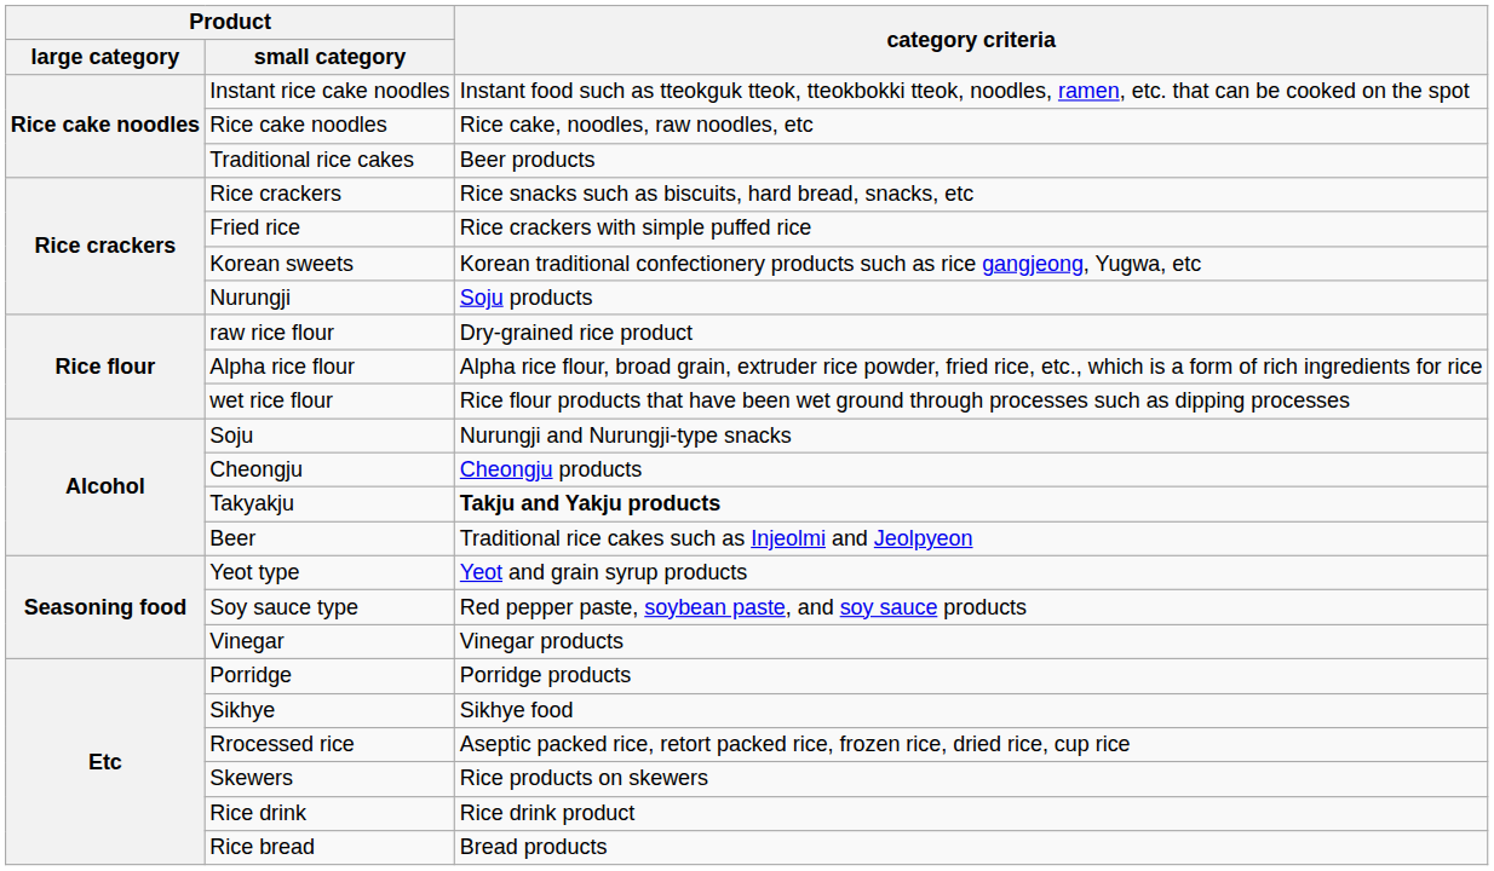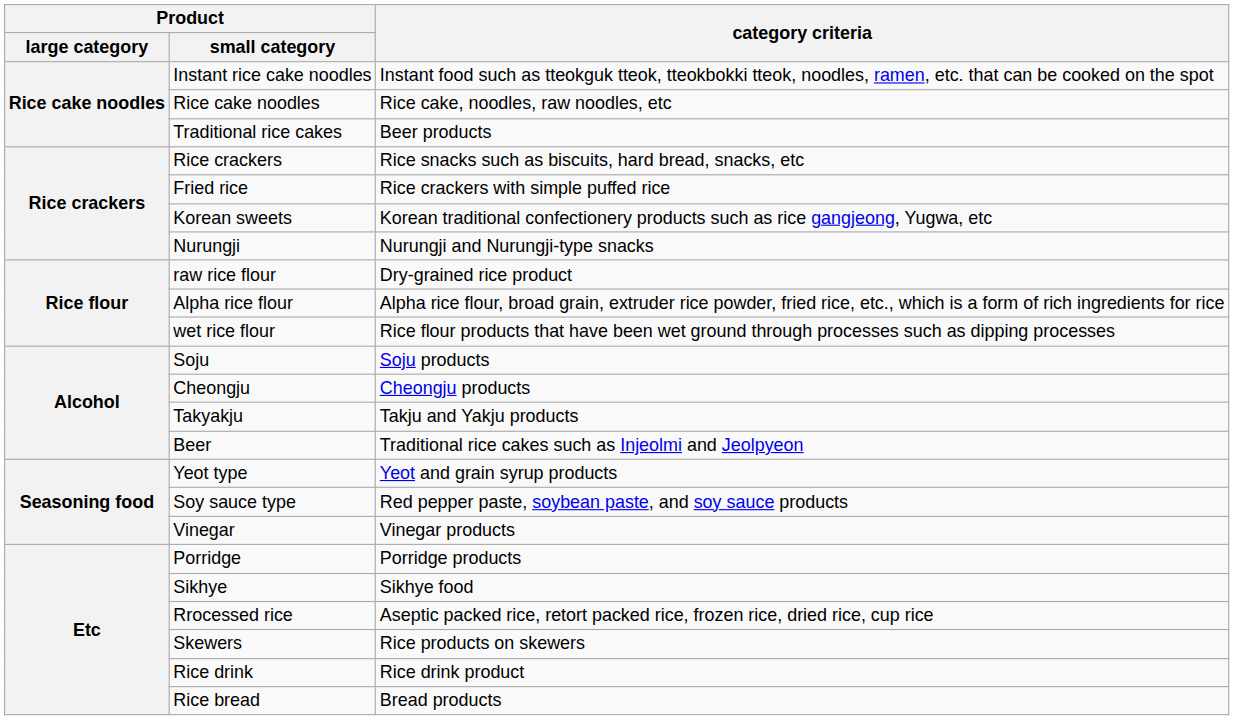 <table class="wikitable">
 <tr>
 <th colspan="2">Product</th>
 <th rowspan="2">category criteria</th>
 </tr>
 <tr>
 <th>large category</th>
 <th>small category</th>
 </tr>
 <tr>
 <th rowspan="3">Rice cake noodles</th>
 <td>Instant rice cake noodles</td>
 <td>Instant food such as tteokguk tteok, tteokbokki tteok, noodles, <a href='#'>ramen</a>, etc. that can be cooked on the spot</td>
 </tr>
 <tr>
 <td>Rice cake noodles</td>
 <td>Rice cake, noodles, raw noodles, etc</td>
 </tr>
 <tr>
 <td>Traditional rice cakes</td>
 <td>Beer products</td>
 </tr>
 <tr>
 <th rowspan="4">Rice crackers</th>
 <td>Rice crackers</td>
 <td>Rice snacks such as biscuits, hard bread, snacks, etc</td>
 </tr>
 <tr>
 <td>Fried rice</td>
 <td>Rice crackers with simple puffed rice</td>
 </tr>
 <tr>
 <td>Korean sweets</td>
 <td>Korean traditional confectionery products such as rice <a href='#'>gangjeong</a>, Yugwa, etc</td>
 </tr>
 <tr>
 <td>Nurungji</td>
-<td><a href='#'>Soju</a> products</td>
+<td>Nurungji and Nurungji-type snacks</td>
 </tr>
 <tr>
 <th rowspan="3">Rice flour</th>
 <td>raw rice flour</td>
 <td>Dry-grained rice product</td>
 </tr>
 <tr>
 <td>Alpha rice flour</td>
 <td>Alpha rice flour, broad grain, extruder rice powder, fried rice, etc., which is a form of rich ingredients for rice</td>
 </tr>
 <tr>
 <td>wet rice flour</td>
 <td>Rice flour products that have been wet ground through processes such as dipping processes</td>
 </tr>
 <tr>
 <th rowspan="4">Alcohol</th>
 <td>Soju</td>
-<td>Nurungji and Nurungji-type snacks</td>
+<td><a href='#'>Soju</a> products</td>
 </tr>
 <tr>
 <td>Cheongju</td>
 <td><a href='#'>Cheongju</a> products</td>
 </tr>
 <tr>
 <td>Takyakju</td>
-<td><strong>Takju and Yakju products</strong></td>
+<td>Takju and Yakju products</td>
 </tr>
 <tr>
 <td>Beer</td>
 <td>Traditional rice cakes such as <a href='#'>Injeolmi</a> and <a href='#'>Jeolpyeon</a></td>
 </tr>
 <tr>
 <th rowspan="3">Seasoning food</th>
 <td>Yeot type</td>
 <td><a href='#'>Yeot</a> and grain syrup products</td>
 </tr>
 <tr>
 <td>Soy sauce type</td>
 <td>Red pepper paste, <a href='#'>soybean paste</a>, and <a href='#'>soy sauce</a> products</td>
 </tr>
 <tr>
 <td>Vinegar</td>
 <td>Vinegar products</td>
 </tr>
 <tr>
 <th rowspan="6">Etc</th>
 <td>Porridge</td>
 <td>Porridge products</td>
 </tr>
 <tr>
 <td>Sikhye</td>
 <td>Sikhye food</td>
 </tr>
 <tr>
 <td>Rrocessed rice</td>
 <td>Aseptic packed rice, retort packed rice, frozen rice, dried rice, cup rice</td>
 </tr>
 <tr>
 <td>Skewers</td>
 <td>Rice products on skewers</td>
 </tr>
 <tr>
 <td>Rice drink</td>
 <td>Rice drink product</td>
 </tr>
 <tr>
 <td>Rice bread</td>
 <td>Bread products</td>
 </tr>
 </table>
